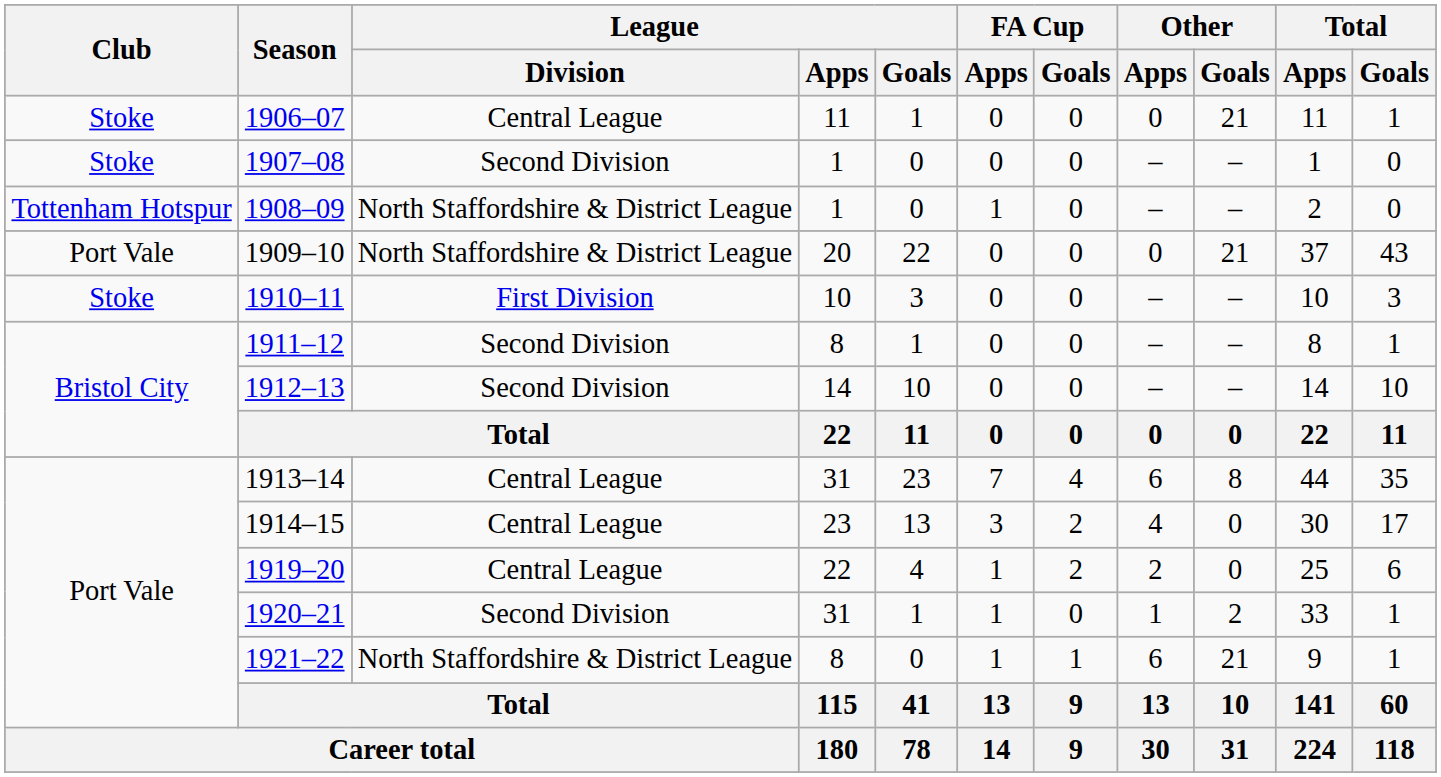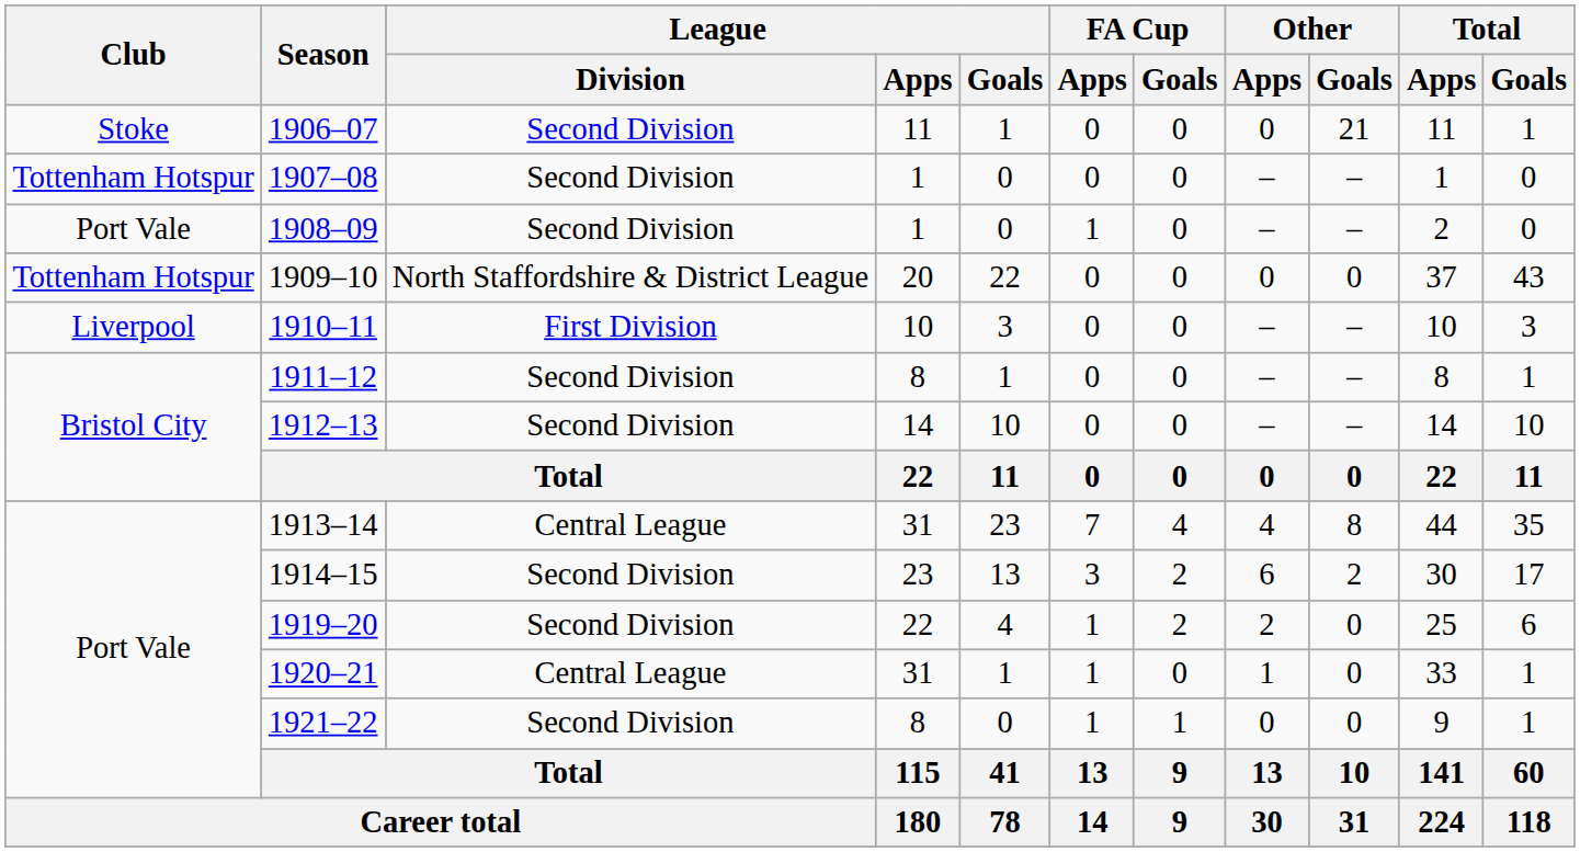 <table class="wikitable" style="text-align: center;">
 <tr>
 <th rowspan="2">Club</th>
 <th rowspan="2">Season</th>
 <th colspan="3">League</th>
 <th colspan="2">FA Cup</th>
 <th colspan="2">Other</th>
 <th colspan="2">Total</th>
 </tr>
 <tr>
 <th>Division</th>
 <th>Apps</th>
 <th>Goals</th>
 <th>Apps</th>
 <th>Goals</th>
 <th>Apps</th>
 <th>Goals</th>
 <th>Apps</th>
 <th>Goals</th>
 </tr>
 <tr>
 <td><a href='#'>Stoke</a></td>
 <td><a href='#'>1906–07</a></td>
-<td>Central League</td>
+<td><a href='#'>Second Division</a></td>
 <td>11</td>
 <td>1</td>
 <td>0</td>
 <td>0</td>
 <td>0</td>
 <td>21</td>
 <td>11</td>
 <td>1</td>
 </tr>
 <tr>
-<td><a href='#'>Stoke</a></td>
+<td><a href='#'>Tottenham Hotspur</a></td>
 <td><a href='#'>1907–08</a></td>
 <td>Second Division</td>
 <td>1</td>
 <td>0</td>
 <td>0</td>
 <td>0</td>
 <td>–</td>
 <td>–</td>
 <td>1</td>
 <td>0</td>
 </tr>
 <tr>
-<td><a href='#'>Tottenham Hotspur</a></td>
+<td>Port Vale</td>
 <td><a href='#'>1908–09</a></td>
-<td>North Staffordshire & District League</td>
+<td>Second Division</td>
 <td>1</td>
 <td>0</td>
 <td>1</td>
 <td>0</td>
 <td>–</td>
 <td>–</td>
 <td>2</td>
 <td>0</td>
 </tr>
 <tr>
-<td>Port Vale</td>
+<td><a href='#'>Tottenham Hotspur</a></td>
 <td>1909–10</td>
 <td>North Staffordshire & District League</td>
 <td>20</td>
 <td>22</td>
 <td>0</td>
 <td>0</td>
 <td>0</td>
-<td>21</td>
+<td>0</td>
 <td>37</td>
 <td>43</td>
 </tr>
 <tr>
-<td><a href='#'>Stoke</a></td>
+<td><a href='#'>Liverpool</a></td>
 <td><a href='#'>1910–11</a></td>
 <td><a href='#'>First Division</a></td>
 <td>10</td>
 <td>3</td>
 <td>0</td>
 <td>0</td>
 <td>–</td>
 <td>–</td>
 <td>10</td>
 <td>3</td>
 </tr>
 <tr>
 <td rowspan="3"><a href='#'>Bristol City</a></td>
 <td><a href='#'>1911–12</a></td>
 <td>Second Division</td>
 <td>8</td>
 <td>1</td>
 <td>0</td>
 <td>0</td>
 <td>–</td>
 <td>–</td>
 <td>8</td>
 <td>1</td>
 </tr>
 <tr>
 <td><a href='#'>1912–13</a></td>
 <td>Second Division</td>
 <td>14</td>
 <td>10</td>
 <td>0</td>
 <td>0</td>
 <td>–</td>
 <td>–</td>
 <td>14</td>
 <td>10</td>
 </tr>
 <tr>
 <th colspan="2">Total</th>
 <th>22</th>
 <th>11</th>
 <th>0</th>
 <th>0</th>
 <th>0</th>
 <th>0</th>
 <th>22</th>
 <th>11</th>
 </tr>
 <tr>
 <td rowspan="6">Port Vale</td>
 <td>1913–14</td>
 <td>Central League</td>
 <td>31</td>
 <td>23</td>
 <td>7</td>
 <td>4</td>
-<td>6</td>
+<td>4</td>
 <td>8</td>
 <td>44</td>
 <td>35</td>
 </tr>
 <tr>
 <td>1914–15</td>
-<td>Central League</td>
+<td>Second Division</td>
 <td>23</td>
 <td>13</td>
 <td>3</td>
 <td>2</td>
-<td>4</td>
-<td>0</td>
+<td>6</td>
+<td>2</td>
 <td>30</td>
 <td>17</td>
 </tr>
 <tr>
 <td><a href='#'>1919–20</a></td>
-<td>Central League</td>
+<td>Second Division</td>
 <td>22</td>
 <td>4</td>
 <td>1</td>
 <td>2</td>
 <td>2</td>
 <td>0</td>
 <td>25</td>
 <td>6</td>
 </tr>
 <tr>
 <td><a href='#'>1920–21</a></td>
-<td>Second Division</td>
+<td>Central League</td>
 <td>31</td>
 <td>1</td>
 <td>1</td>
 <td>0</td>
 <td>1</td>
-<td>2</td>
+<td>0</td>
 <td>33</td>
 <td>1</td>
 </tr>
 <tr>
 <td><a href='#'>1921–22</a></td>
-<td>North Staffordshire & District League</td>
+<td>Second Division</td>
 <td>8</td>
 <td>0</td>
 <td>1</td>
 <td>1</td>
-<td>6</td>
-<td>21</td>
+<td>0</td>
+<td>0</td>
 <td>9</td>
 <td>1</td>
 </tr>
 <tr>
 <th colspan="2">Total</th>
 <th>115</th>
 <th>41</th>
 <th>13</th>
 <th>9</th>
 <th>13</th>
 <th>10</th>
 <th>141</th>
 <th>60</th>
 </tr>
 <tr>
 <th colspan="3">Career total</th>
 <th>180</th>
 <th>78</th>
 <th>14</th>
 <th>9</th>
 <th>30</th>
 <th>31</th>
 <th>224</th>
 <th>118</th>
 </tr>
 </table>
